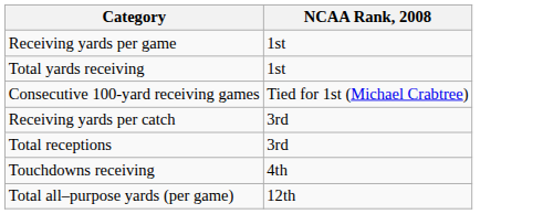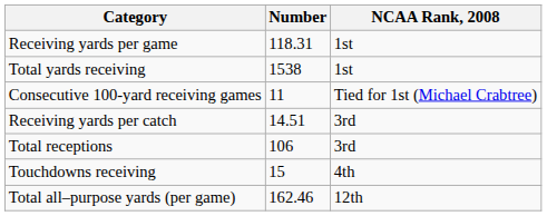 <table class="wikitable">
 <tr>
 <th>Category</th>
+<th>Number</th>
 <th>NCAA Rank, 2008</th>
 </tr>
 <tr>
 <td>Receiving yards per game</td>
+<td>118.31</td>
 <td>1st</td>
 </tr>
 <tr>
 <td>Total yards receiving</td>
+<td>1538</td>
 <td>1st</td>
 </tr>
 <tr>
 <td>Consecutive 100-yard receiving games</td>
+<td>11</td>
 <td>Tied for 1st (<a href='#'>Michael Crabtree</a>)</td>
 </tr>
 <tr>
 <td>Receiving yards per catch</td>
+<td>14.51</td>
 <td>3rd</td>
 </tr>
 <tr>
 <td>Total receptions</td>
+<td>106</td>
 <td>3rd</td>
 </tr>
 <tr>
 <td>Touchdowns receiving</td>
+<td>15</td>
 <td>4th</td>
 </tr>
 <tr>
 <td>Total all–purpose yards (per game)</td>
+<td>162.46</td>
 <td>12th</td>
 </tr>
 </table>
